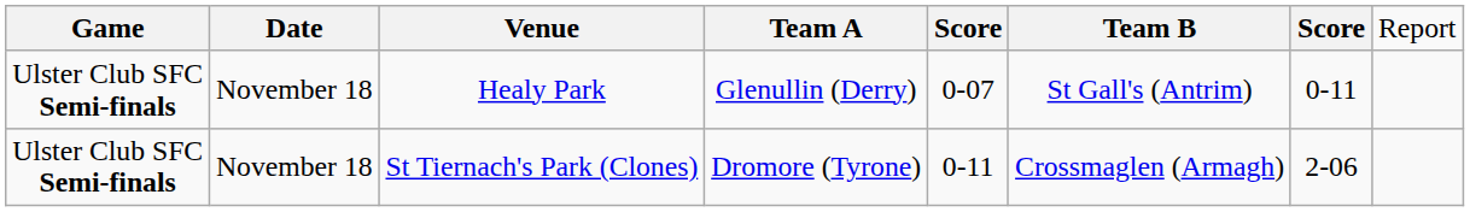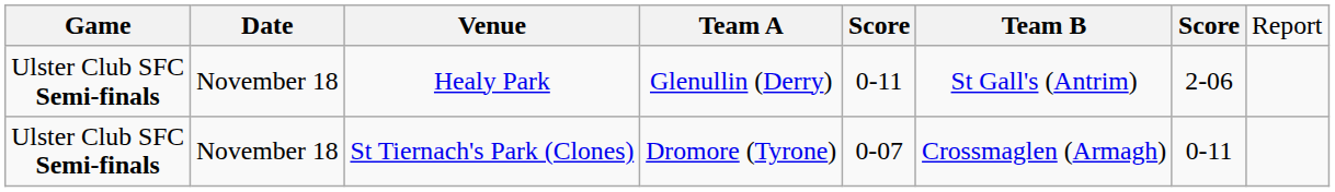 <table class="wikitable">
 <tr>
 <th>Game</th>
 <th>Date</th>
 <th>Venue</th>
 <th>Team A</th>
 <th>Score</th>
 <th>Team B</th>
 <th>Score</th>
 <td>Report</td>
 </tr>
 <tr align="center">
 <td>Ulster Club SFC<br><strong>Semi-finals</strong></td>
 <td>November 18</td>
 <td><a href='#'>Healy Park</a></td>
 <td><a href='#'>Glenullin</a> (<a href='#'>Derry</a>)</td>
-<td>0-07</td>
+<td>0-11</td>
 <td><a href='#'>St Gall's</a> (<a href='#'>Antrim</a>)</td>
-<td>0-11</td>
+<td>2-06</td>
 <td></td>
 </tr>
 <tr align="center">
 <td>Ulster Club SFC<br><strong>Semi-finals</strong></td>
 <td>November 18</td>
 <td><a href='#'>St Tiernach's Park (Clones)</a></td>
 <td><a href='#'>Dromore</a> (<a href='#'>Tyrone</a>)</td>
+<td>0-07</td>
+<td><a href='#'>Crossmaglen</a> (<a href='#'>Armagh</a>)</td>
 <td>0-11</td>
-<td><a href='#'>Crossmaglen</a> (<a href='#'>Armagh</a>)</td>
-<td>2-06</td>
 <td></td>
 </tr>
 </table>
